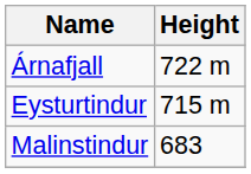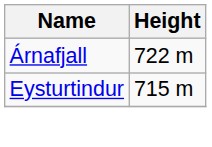 <table class="wikitable">
 <tr>
 <th>Name</th>
 <th>Height</th>
 </tr>
 <tr>
 <td><a href='#'>Árnafjall</a></td>
 <td>722 m</td>
 </tr>
 <tr>
 <td><a href='#'>Eysturtindur</a></td>
 <td>715 m</td>
 </tr>
 <tr>
-<td><a href='#'>Malinstindur</a></td>
-<td>683</td>
-</tr>
-<tr>
 </tr>
 </table>
